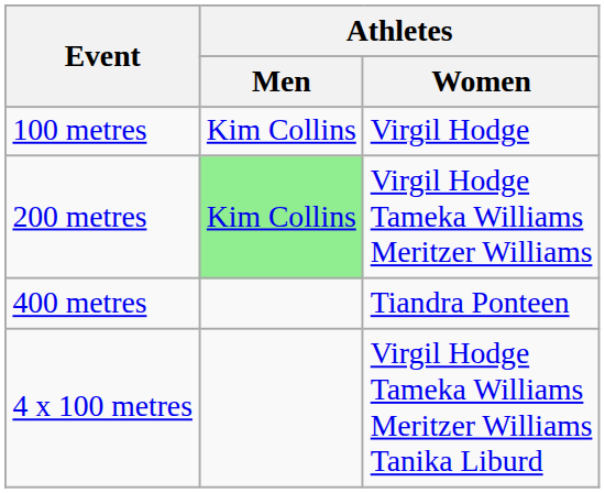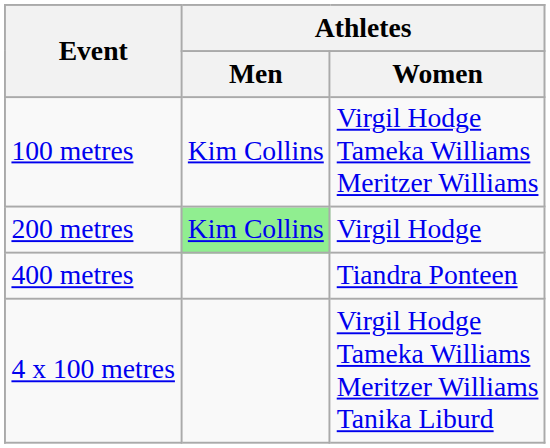 <table class=wikitable style="font-size:90%">
 <tr>
 <th rowspan=2>Event</th>
 <th colspan=2>Athletes</th>
 </tr>
 <tr>
 <th>Men</th>
 <th>Women</th>
 </tr>
 <tr>
 <td><a href='#'>100 metres</a></td>
 <td><a href='#'>Kim Collins</a></td>
-<td><a href='#'>Virgil Hodge</a></td>
+<td><a href='#'>Virgil Hodge</a> <br> <a href='#'>Tameka Williams</a> <br> <a href='#'>Meritzer Williams</a></td>
 </tr>
 <tr>
 <td><a href='#'>200 metres</a></td>
 <td style="background: lightgreen;"><a href='#'>Kim Collins</a></td>
-<td><a href='#'>Virgil Hodge</a> <br> <a href='#'>Tameka Williams</a> <br> <a href='#'>Meritzer Williams</a></td>
+<td><a href='#'>Virgil Hodge</a></td>
 </tr>
 <tr>
 <td><a href='#'>400 metres</a></td>
 <td></td>
 <td><a href='#'>Tiandra Ponteen</a></td>
 </tr>
 <tr>
 <td><a href='#'>4 x 100 metres</a></td>
 <td></td>
 <td><a href='#'>Virgil Hodge</a> <br> <a href='#'>Tameka Williams</a> <br> <a href='#'>Meritzer Williams</a> <br> <a href='#'>Tanika Liburd</a></td>
 </tr>
 </table>
